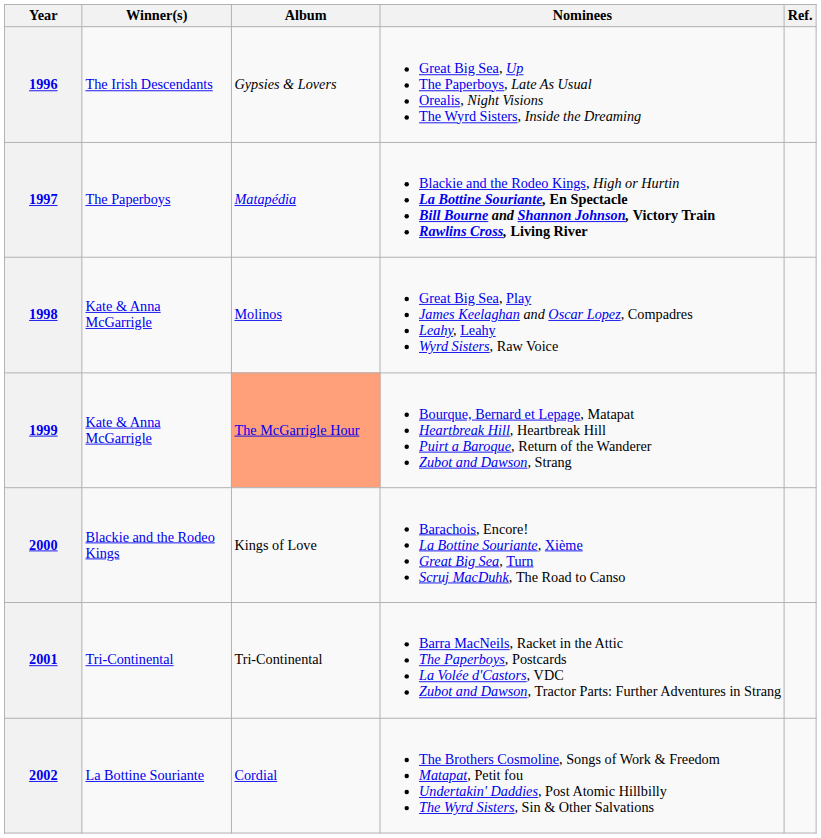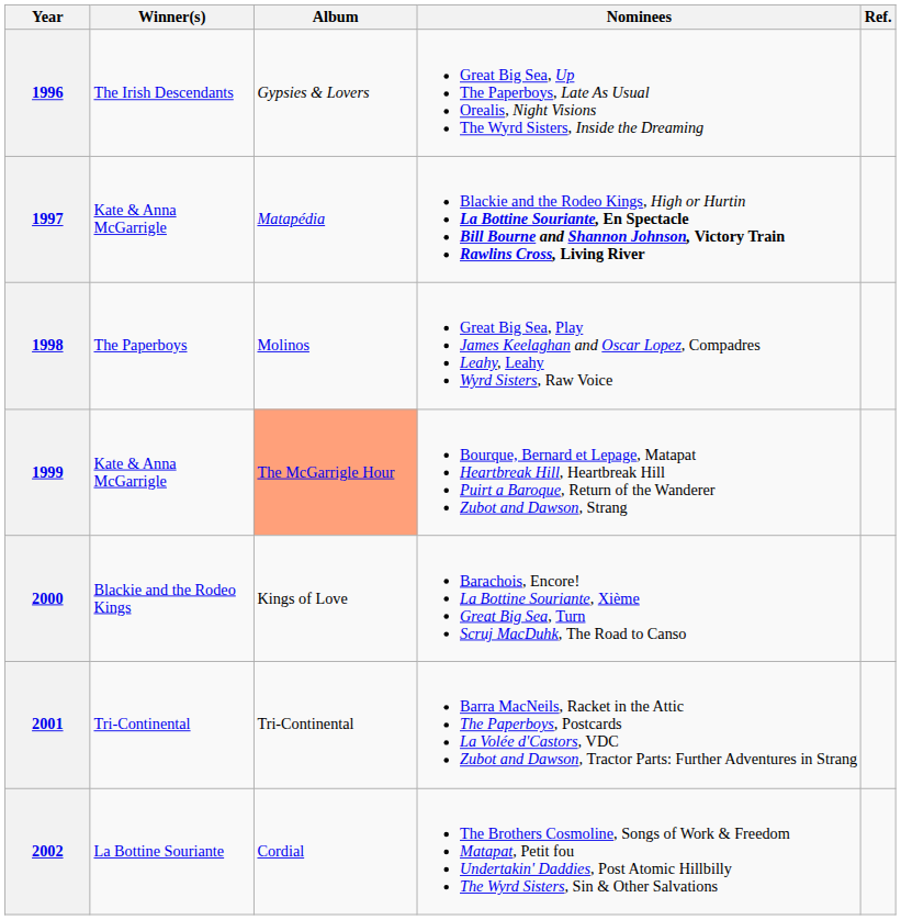 <table class="wikitable sortable">
 <tr>
 <th scope="col" style="width:5em;">Year</th>
 <th scope="col" style="width:10em;">Winner(s)</th>
 <th scope="col" style="width:10em;">Album</th>
 <th scope="col" class="unsortable">Nominees</th>
 <th scope="col" class="unsortable">Ref.</th>
 </tr>
 <tr>
 <th scope="row"><a href='#'>1996</a></th>
 <td><a href='#'>The Irish Descendants</a></td>
 <td><em>Gypsies & Lovers</em></td>
 <td><br><ul><li><a href='#'>Great Big Sea</a>, <em><a href='#'>Up</a></em></li><li><a href='#'>The Paperboys</a>, <em>Late As Usual</em></li><li><a href='#'>Orealis</a>, <em>Night Visions</em></li><li><a href='#'>The Wyrd Sisters</a>, <em>Inside the Dreaming</em></li></ul></td>
 <td align="center"></td>
 </tr>
 <tr>
 <th scope="row"><a href='#'>1997</a></th>
-<td><a href='#'>The Paperboys</a></td>
+<td><a href='#'>Kate & Anna McGarrigle</a></td>
 <td><em><a href='#'>Matapédia</a></em></td>
 <td><br><ul><li><a href='#'>Blackie and the Rodeo Kings</a>, <em>High or Hurtin<strong></li><li><a href='#'>La Bottine Souriante</a>, </em>En Spectacle<em></li><li><a href='#'>Bill Bourne</a> and <a href='#'>Shannon Johnson</a>, </em>Victory Train<em></li><li><a href='#'>Rawlins Cross</a>, </em>Living River<em></li></ul></td>
 <td align="center"></td>
 </tr>
 <tr>
 <th scope="row"><a href='#'>1998</a></th>
-<td><a href='#'>Kate & Anna McGarrigle</a></td>
+<td><a href='#'>The Paperboys</a></td>
 <td></em><a href='#'>Molinos</a><em></td>
 <td><br><ul><li><a href='#'>Great Big Sea</a>, </em><a href='#'>Play</a><em></li><li><a href='#'>James Keelaghan</a> and <a href='#'>Oscar Lopez</a>, </em>Compadres<em></li><li><a href='#'>Leahy</a>, </em><a href='#'>Leahy</a><em></li><li><a href='#'>Wyrd Sisters</a>, </em>Raw Voice<em></li></ul></td>
 <td align="center"></td>
 </tr>
 <tr>
 <th scope="row"><a href='#'>1999</a></th>
 <td><a href='#'>Kate & Anna McGarrigle</a></td>
 <td style="background: lightsalmon;"></em><a href='#'>The McGarrigle Hour</a><em></td>
 <td><br><ul><li><a href='#'>Bourque, Bernard et Lepage</a>, </em>Matapat<em></li><li><a href='#'>Heartbreak Hill</a>, </em>Heartbreak Hill<em></li><li><a href='#'>Puirt a Baroque</a>, </em>Return of the Wanderer<em></li><li><a href='#'>Zubot and Dawson</a>, </em>Strang<em></li></ul></td>
 <td align="center"></td>
 </tr>
 <tr>
 <th scope="row"><a href='#'>2000</a></th>
 <td><a href='#'>Blackie and the Rodeo Kings</a></td>
 <td></em>Kings of Love<em></td>
 <td><br><ul><li><a href='#'>Barachois</a>, </em>Encore!<em></li><li><a href='#'>La Bottine Souriante</a>, </em><a href='#'>Xième</a><em></li><li><a href='#'>Great Big Sea</a>, </em><a href='#'>Turn</a><em></li><li><a href='#'>Scruj MacDuhk</a>, </em>The Road to Canso<em></li></ul></td>
 <td align="center"></td>
 </tr>
 <tr>
 <th scope="row"><a href='#'>2001</a></th>
 <td><a href='#'>Tri-Continental</a></td>
 <td></em>Tri-Continental<em></td>
 <td><br><ul><li><a href='#'>Barra MacNeils</a>, </em>Racket in the Attic<em></li><li><a href='#'>The Paperboys</a>, </em>Postcards<em></li><li><a href='#'>La Volée d'Castors</a>, </em>VDC<em></li><li><a href='#'>Zubot and Dawson</a>, </em>Tractor Parts: Further Adventures in Strang<em></li></ul></td>
 <td align="center"></td>
 </tr>
 <tr>
 <th scope="row"><a href='#'>2002</a></th>
 <td><a href='#'>La Bottine Souriante</a></td>
 <td></em><a href='#'>Cordial</a><em></td>
 <td><br><ul><li><a href='#'>The Brothers Cosmoline</a>, </em>Songs of Work & Freedom<em></li><li><a href='#'>Matapat</a>, </em>Petit fou<em></li><li><a href='#'>Undertakin' Daddies</a>, </em>Post Atomic Hillbilly<em></li><li><a href='#'>The Wyrd Sisters</a>, </em>Sin & Other Salvations<em></li></ul></td>
 <td align="center"></td>
 </tr>
 </table>
